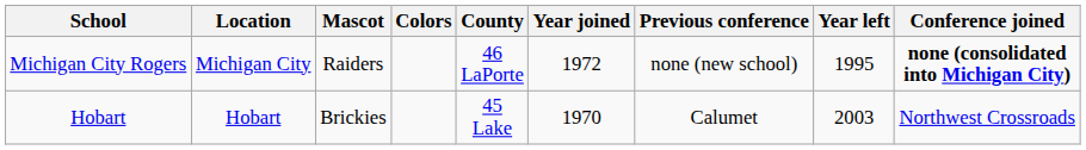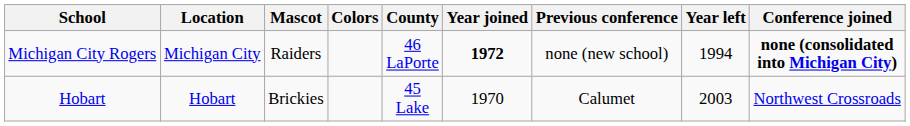 <table class="wikitable" style="text-align:center;">
 <tr>
 <th>School</th>
 <th>Location</th>
 <th>Mascot</th>
 <th>Colors</th>
 <th>County</th>
 <th>Year joined</th>
 <th>Previous conference</th>
 <th>Year left</th>
 <th>Conference joined</th>
 </tr>
 <tr>
 <td><a href='#'>Michigan City Rogers</a></td>
 <td><a href='#'>Michigan City</a></td>
 <td>Raiders</td>
 <td> </td>
 <td><a href='#'>46 <br> LaPorte</a></td>
-<td>1972</td>
+<td><strong>1972</strong></td>
 <td>none (new school)</td>
-<td>1995</td>
+<td>1994</td>
 <td><strong>none (consolidated <br> into <a href='#'>Michigan City</a>)</strong></td>
 </tr>
 <tr>
 <td><a href='#'>Hobart</a></td>
 <td><a href='#'>Hobart</a></td>
 <td>Brickies</td>
 <td> </td>
 <td><a href='#'>45 <br> Lake</a></td>
 <td>1970</td>
 <td>Calumet</td>
 <td>2003</td>
 <td><a href='#'>Northwest Crossroads</a></td>
 </tr>
 </table>
